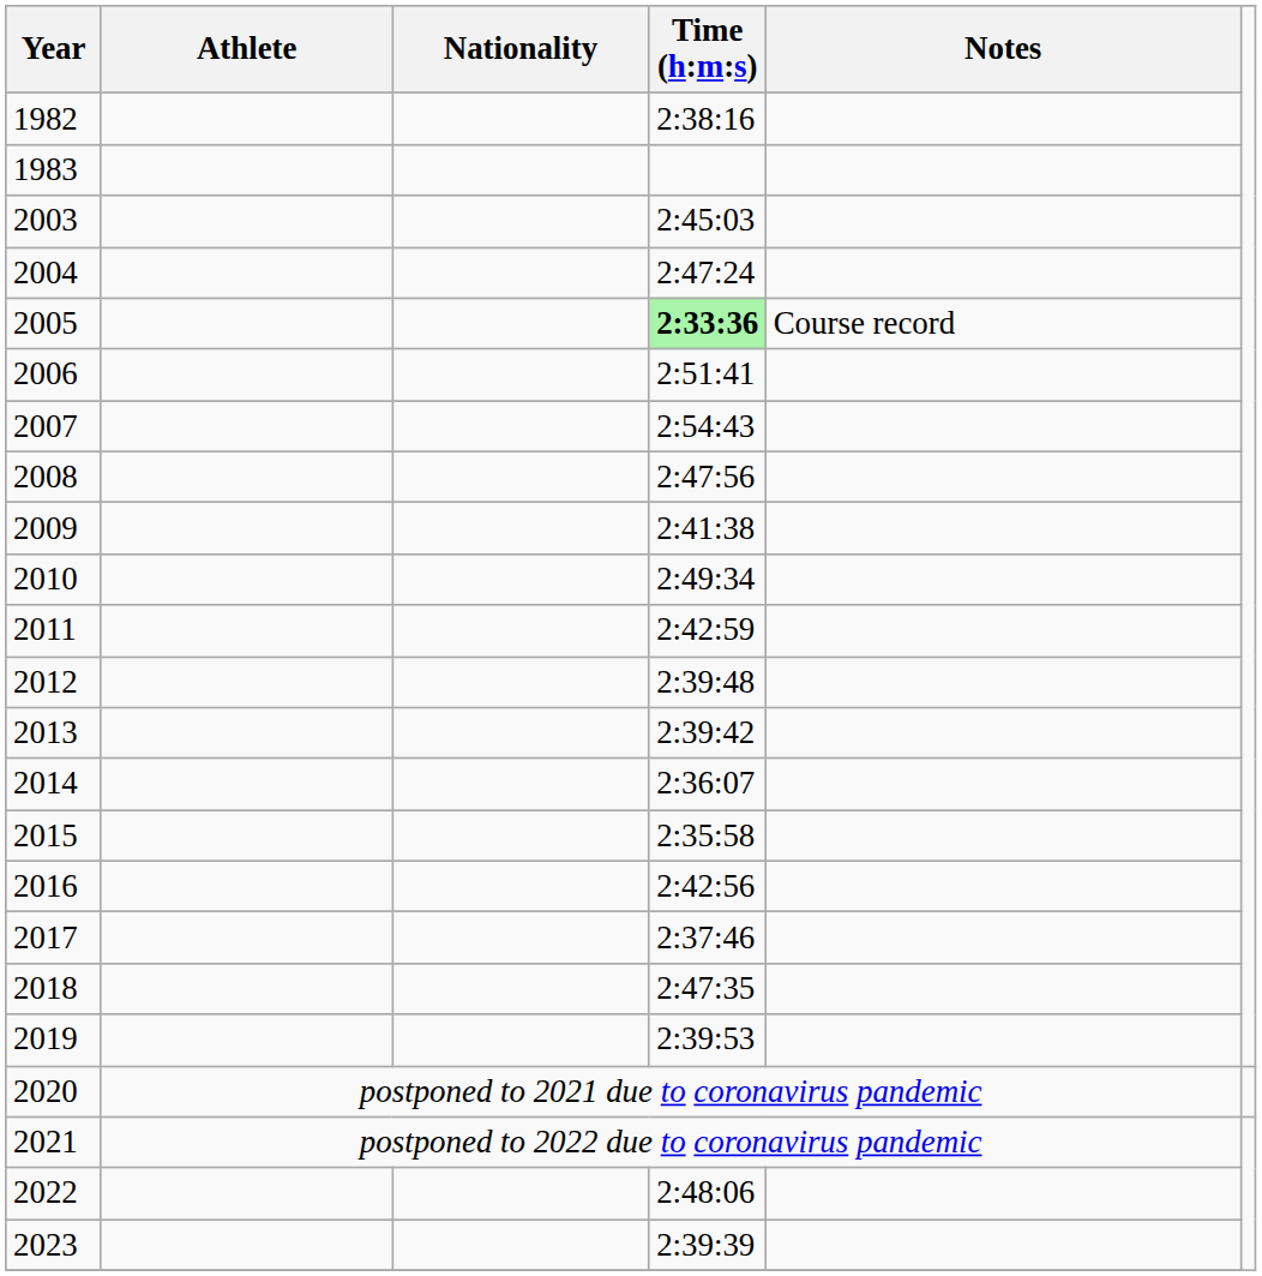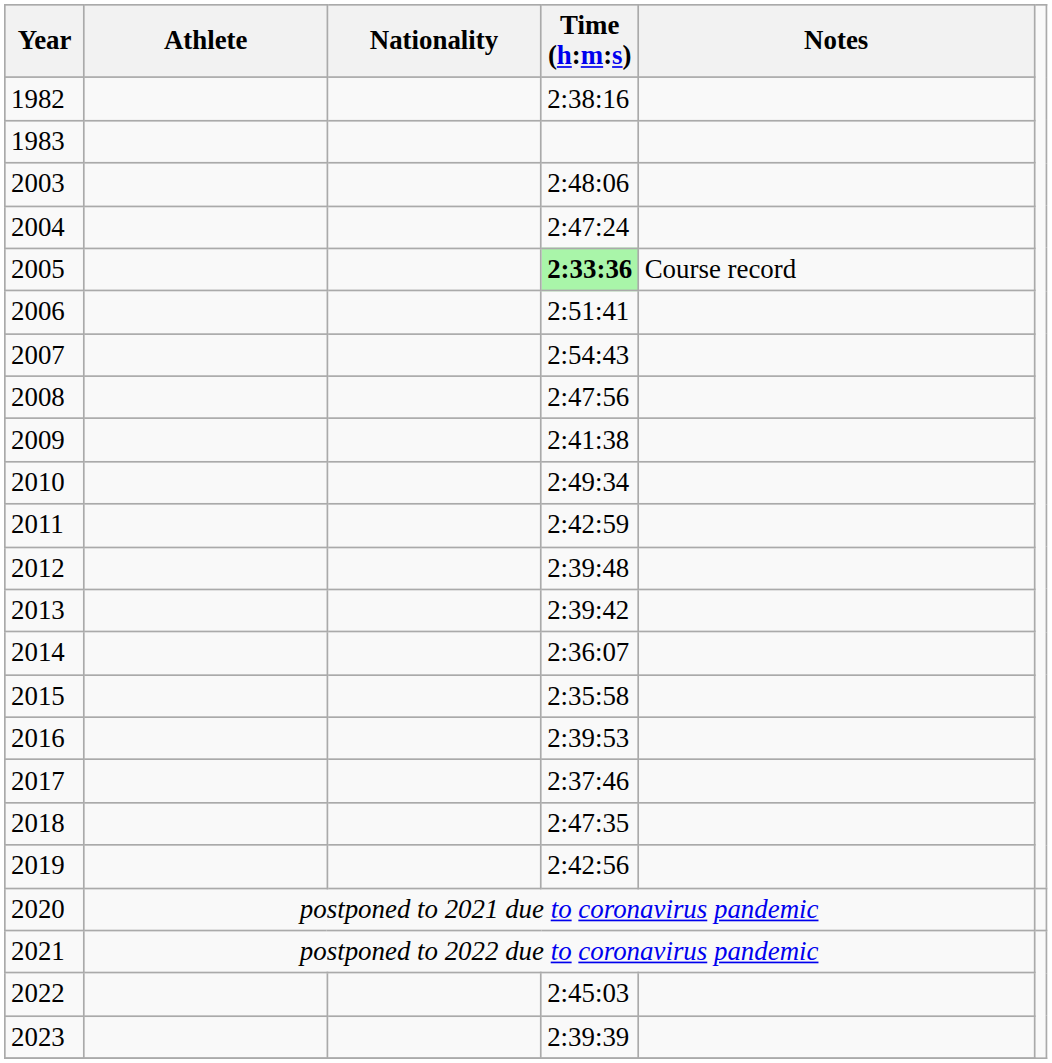 <table class="wikitable sortable">
 <tr>
 <th width="40">Year</th>
 <th width="137">Athlete</th>
 <th width="120">Nationality</th>
 <th width="50">Time<br>(<a href='#'>h</a>:<a href='#'>m</a>:<a href='#'>s</a>)</th>
 <th width="228" class="unsortable">Notes</th>
 </tr>
 <tr>
 <td>1982</td>
 <td></td>
 <td></td>
 <td>2:38:16</td>
 <td></td>
 </tr>
 <tr>
 <td>1983</td>
 <td></td>
 <td></td>
 <td></td>
 <td></td>
 </tr>
 <tr>
 <td>2003</td>
 <td></td>
 <td></td>
-<td>2:45:03</td>
+<td>2:48:06</td>
 <td></td>
 </tr>
 <tr>
 <td>2004</td>
 <td></td>
 <td></td>
 <td>2:47:24</td>
 <td></td>
 </tr>
 <tr>
 <td>2005</td>
 <td></td>
 <td></td>
 <td bgcolor=#A9F5A9><strong>2:33:36</strong></td>
 <td>Course record</td>
 </tr>
 <tr>
 <td>2006</td>
 <td></td>
 <td></td>
 <td>2:51:41</td>
 <td></td>
 </tr>
 <tr>
 <td>2007</td>
 <td></td>
 <td></td>
 <td>2:54:43</td>
 <td></td>
 </tr>
 <tr>
 <td>2008</td>
 <td></td>
 <td></td>
 <td>2:47:56</td>
 <td></td>
 </tr>
 <tr>
 <td>2009</td>
 <td></td>
 <td></td>
 <td>2:41:38</td>
 <td></td>
 </tr>
 <tr>
 <td>2010</td>
 <td></td>
 <td></td>
 <td>2:49:34</td>
 <td></td>
 </tr>
 <tr>
 <td>2011</td>
 <td></td>
 <td></td>
 <td>2:42:59</td>
 <td></td>
 </tr>
 <tr>
 <td>2012</td>
 <td></td>
 <td></td>
 <td>2:39:48</td>
 <td></td>
 </tr>
 <tr>
 <td>2013</td>
 <td></td>
 <td></td>
 <td>2:39:42</td>
 <td></td>
 </tr>
 <tr>
 <td>2014</td>
 <td></td>
 <td></td>
 <td>2:36:07</td>
 <td></td>
 </tr>
 <tr>
 <td>2015</td>
 <td></td>
 <td></td>
 <td>2:35:58</td>
 <td></td>
 </tr>
 <tr>
 <td>2016</td>
 <td></td>
 <td></td>
-<td>2:42:56</td>
+<td>2:39:53</td>
 <td></td>
 </tr>
 <tr>
 <td>2017</td>
 <td></td>
 <td></td>
 <td>2:37:46</td>
 <td></td>
 </tr>
 <tr>
 <td>2018</td>
 <td></td>
 <td></td>
 <td>2:47:35</td>
 <td></td>
 </tr>
 <tr>
 <td>2019</td>
 <td></td>
 <td></td>
-<td>2:39:53</td>
+<td>2:42:56</td>
 <td></td>
 </tr>
 <tr>
 <td>2020</td>
 <td colspan="4" align="center"><em>postponed to 2021 due <a href='#'>to</a> <a href='#'>coronavirus</a> <a href='#'>pandemic</a></em></td>
 <td></td>
 </tr>
 <tr>
 <td>2021</td>
 <td colspan="4" align="center"><em>postponed to 2022 due <a href='#'>to</a> <a href='#'>coronavirus</a> <a href='#'>pandemic</a></em></td>
 </tr>
 <tr>
 <td>2022</td>
 <td></td>
 <td></td>
-<td>2:48:06</td>
+<td>2:45:03</td>
 <td></td>
 </tr>
 <tr>
 <td>2023</td>
 <td></td>
 <td></td>
 <td>2:39:39</td>
 <td></td>
 </tr>
 <tr>
 </tr>
 </table>
